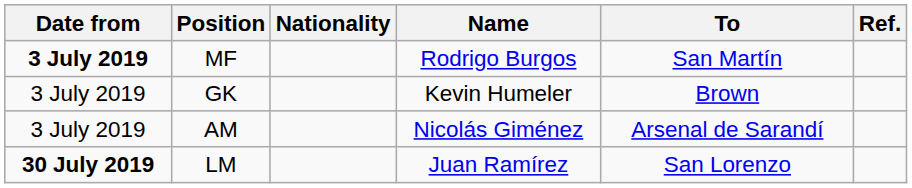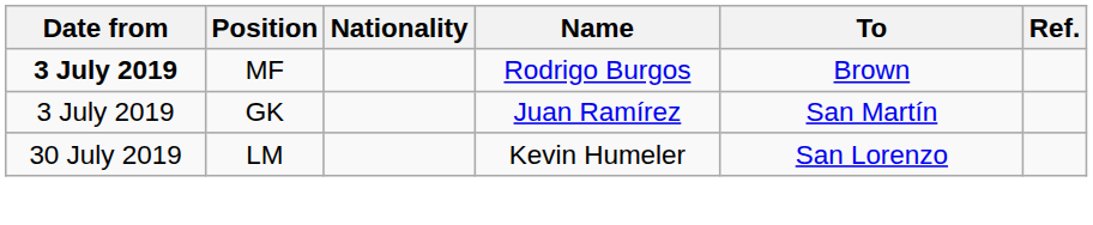 <table class="wikitable" style="text-align:center; font-size:90%; ">
 <tr>
 <th style="background:#; color:#; width:100px;">Date from</th>
 <th style="background:#; color:#; width:50px;">Position</th>
 <th style="background:#; color:#; width:50px;">Nationality</th>
 <th style="background:#; color:#; width:125px;">Name</th>
 <th style="background:#; color:#; width:155px;">To</th>
 <th style="background:#; color:#; width:25px;">Ref.</th>
 </tr>
 <tr>
 <td><strong>3 July 2019</strong></td>
 <td>MF</td>
 <td></td>
 <td><a href='#'>Rodrigo Burgos</a></td>
-<td> <a href='#'>San Martín</a></td>
+<td> <a href='#'>Brown</a></td>
 <td></td>
 </tr>
 <tr>
 <td>3 July 2019</td>
 <td>GK</td>
 <td></td>
-<td>Kevin Humeler</td>
-<td> <a href='#'>Brown</a></td>
+<td><a href='#'>Juan Ramírez</a></td>
+<td> <a href='#'>San Martín</a></td>
 <td></td>
 </tr>
 <tr>
-<td>3 July 2019</td>
-<td>AM</td>
-<td></td>
-<td><a href='#'>Nicolás Giménez</a></td>
-<td> <a href='#'>Arsenal de Sarandí</a></td>
-<td></td>
-</tr>
-<tr>
-<td><strong>30 July 2019</strong></td>
+<td>30 July 2019</td>
 <td>LM</td>
 <td></td>
-<td><a href='#'>Juan Ramírez</a></td>
+<td>Kevin Humeler</td>
 <td> <a href='#'>San Lorenzo</a></td>
 <td></td>
 </tr>
 </table>
